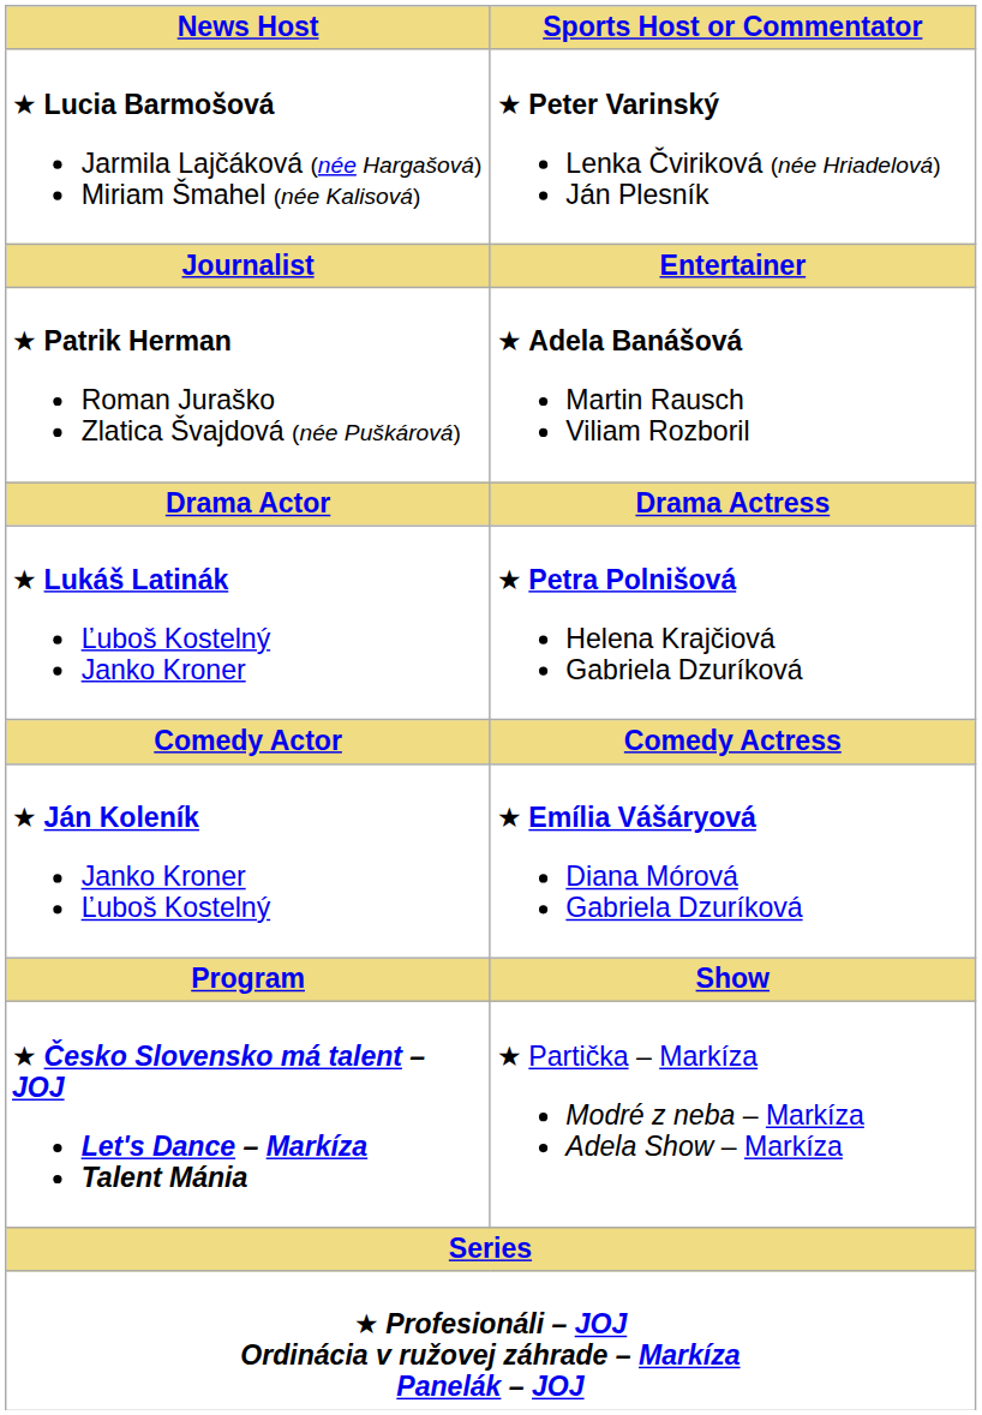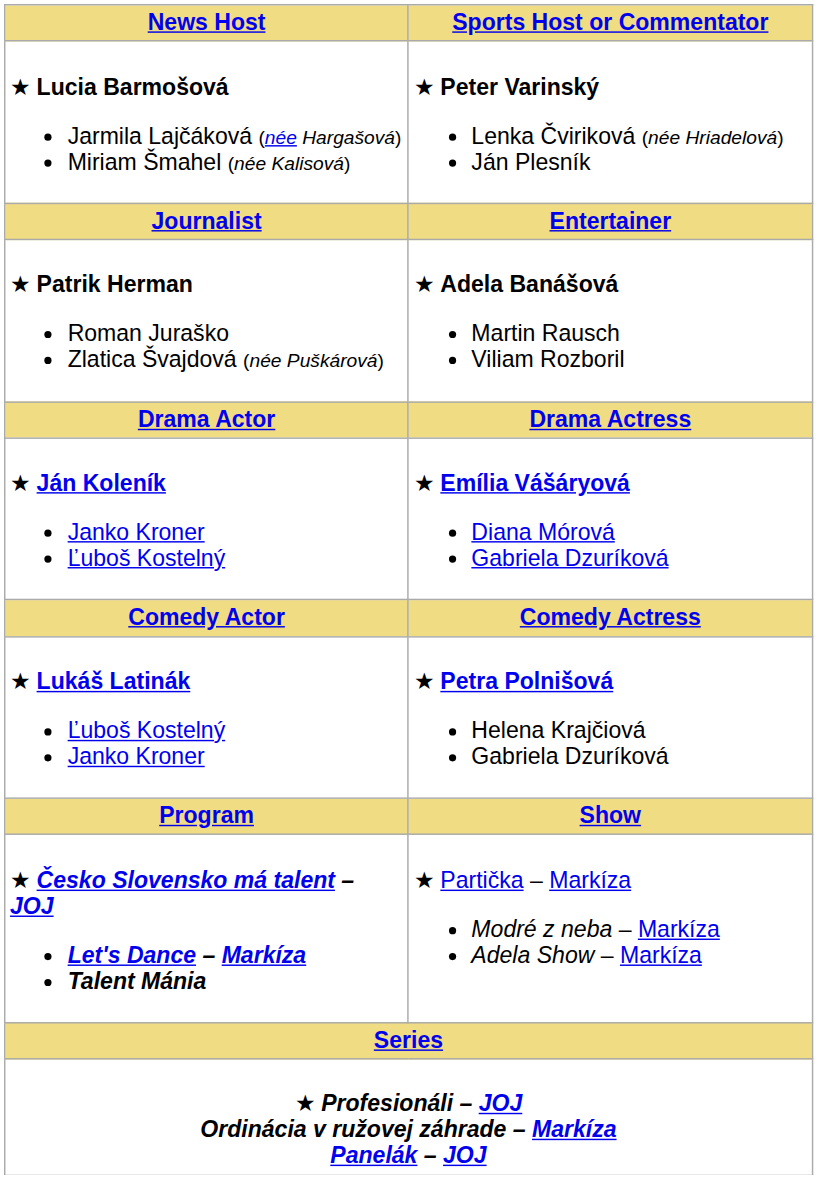 <table class=wikitable style="background:white">
 <tr>
 <th style=background:#F0DC82 width=273><a href='#'>News Host</a></th>
 <th style=background:#F0DC82 width=273><a href='#'>Sports Host or Commentator</a></th>
 </tr>
 <tr>
 <td scope=row valign=top><br>★ <strong>Lucia Barmošová</strong><ul><li>Jarmila Lajčáková <small>(<em><a href='#'>née</a> Hargašová</em>)</small></li><li>Miriam Šmahel <small>(<em>née Kalisová</em>)</small></li></ul></td>
 <td scope=row valign=top><br>★ <strong>Peter Varinský</strong><ul><li>Lenka Čviriková <small>(<em>née Hriadelová</em>)</small></li><li>Ján Plesník</li></ul></td>
 </tr>
 <tr>
 <th style=background:#F0DC82 width=273><a href='#'>Journalist</a></th>
 <th style=background:#F0DC82 width=273><a href='#'>Entertainer</a></th>
 </tr>
 <tr>
 <td scope=row valign=top><br>★ <strong>Patrik Herman</strong><ul><li>Roman Juraško</li><li>Zlatica Švajdová <small>(<em>née Puškárová</em>)</small></li></ul></td>
 <td scope=row valign=top><br>★ <strong>Adela Banášová</strong><ul><li>Martin Rausch</li><li>Viliam Rozboril</li></ul></td>
 </tr>
 <tr>
 <th style=background:#F0DC82 width=273><a href='#'>Drama Actor</a></th>
 <th style=background:#F0DC82 width=273><a href='#'>Drama Actress</a></th>
 </tr>
 <tr>
-<td scope=row valign=top><br>★ <strong><a href='#'>Lukáš Latinák</a></strong><ul><li><a href='#'>Ľuboš Kostelný</a></li><li><a href='#'>Janko Kroner</a></li></ul></td>
-<td scope=row valign=top><br>★ <strong><a href='#'>Petra Polnišová</a></strong><ul><li>Helena Krajčiová</li><li>Gabriela Dzuríková</li></ul></td>
+<td scope=row valign=top><br>★ <strong><a href='#'>Ján Koleník</a></strong><ul><li><a href='#'>Janko Kroner</a></li><li><a href='#'>Ľuboš Kostelný</a></li></ul></td>
+<td scope=row valign=top><br>★ <strong><a href='#'>Emília Vášáryová</a></strong><ul><li><a href='#'>Diana Mórová</a></li><li><a href='#'>Gabriela Dzuríková</a></li></ul></td>
 </tr>
 <tr>
 <th style=background:#F0DC82 width=273><a href='#'>Comedy Actor</a></th>
 <th style=background:#F0DC82 width=273><a href='#'>Comedy Actress</a></th>
 </tr>
 <tr>
-<td scope=row valign=top><br>★ <strong><a href='#'>Ján Koleník</a></strong><ul><li><a href='#'>Janko Kroner</a></li><li><a href='#'>Ľuboš Kostelný</a></li></ul></td>
-<td scope=row valign=top><br>★ <strong><a href='#'>Emília Vášáryová</a></strong><ul><li><a href='#'>Diana Mórová</a></li><li><a href='#'>Gabriela Dzuríková</a></li></ul></td>
+<td scope=row valign=top><br>★ <strong><a href='#'>Lukáš Latinák</a></strong><ul><li><a href='#'>Ľuboš Kostelný</a></li><li><a href='#'>Janko Kroner</a></li></ul></td>
+<td scope=row valign=top><br>★ <strong><a href='#'>Petra Polnišová</a></strong><ul><li>Helena Krajčiová</li><li>Gabriela Dzuríková</li></ul></td>
 </tr>
 <tr>
 <th style=background:#F0DC82 width=273><a href='#'>Program</a></th>
 <th style=background:#F0DC82 width=273><a href='#'>Show</a></th>
 </tr>
 <tr>
 <td scope=row valign=top><br>★ <strong><em><a href='#'>Česko Slovensko má talent</a><em> – <a href='#'>JOJ</a><strong><ul><li></em><a href='#'>Let's Dance</a><em> – <a href='#'>Markíza</a></li><li></em>Talent Mánia<em></li></ul></td>
 <td scope=row valign=top><br>★ </em></strong><a href='#'>Partička</a></em> – <a href='#'>Markíza</a></strong><ul><li><em>Modré z neba</em> – <a href='#'>Markíza</a></li><li><em>Adela Show</em> – <a href='#'>Markíza</a></li></ul></td>
 </tr>
 <tr>
 <th colspan=2 style=background:#F0DC82 width=546><a href='#'>Series</a></th>
 </tr>
 <tr>
 <td colspan=2 align=center><br>★ <strong><em>Profesionáli<em> – <a href='#'>JOJ</a><strong> <br></em>Ordinácia v ružovej záhrade<em> – <a href='#'>Markíza</a> <br></em><a href='#'>Panelák</a><em> – <a href='#'>JOJ</a></td>
 </tr>
 </table>
